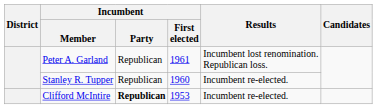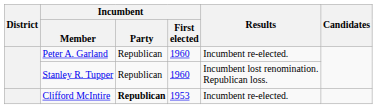 <table class="wikitable sortable">
 <tr>
 <th rowspan=2>District</th>
 <th colspan=3>Incumbent</th>
 <th rowspan=2>Results</th>
 <th rowspan=2 class="unsortable">Candidates</th>
 </tr>
 <tr valign=bottom>
 <th>Member</th>
 <th>Party</th>
 <th>First<br>elected</th>
 </tr>
 <tr>
 <th rowspan=2></th>
 <td><a href='#'>Peter A. Garland</a></td>
 <td>Republican</td>
-<td><a href='#'>1961</a></td>
-<td>Incumbent lost renomination.<br>Republican loss.</td>
+<td><a href='#'>1960</a></td>
+<td>Incumbent re-elected.</td>
 <td rowspan=2 nowrap></td>
 </tr>
 <tr>
 <td><a href='#'>Stanley R. Tupper</a><br></td>
 <td>Republican</td>
 <td><a href='#'>1960</a></td>
-<td>Incumbent re-elected.</td>
+<td>Incumbent lost renomination.<br>Republican loss.</td>
 </tr>
 <tr>
 <th></th>
 <td><a href='#'>Clifford McIntire</a><br></td>
 <td><strong>Republican</strong></td>
 <td><a href='#'>1953 </a></td>
 <td>Incumbent re-elected.</td>
 <td nowrap></td>
 </tr>
 </table>
